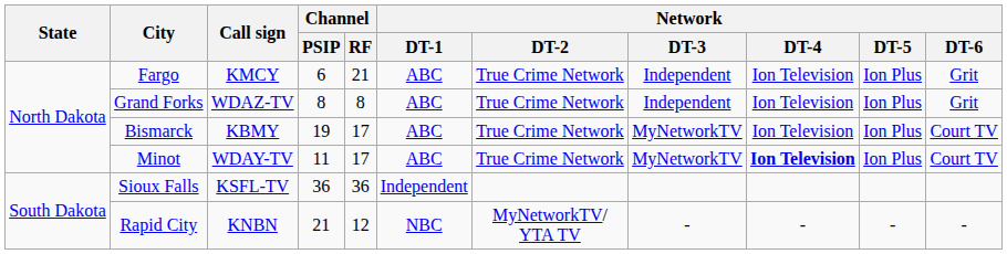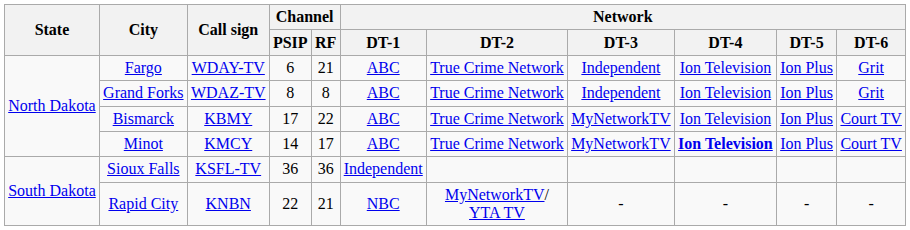 <table class="wikitable" style="text-align: center;">
 <tr>
 <th rowspan="2">State</th>
 <th rowspan="2">City</th>
 <th rowspan="2">Call sign</th>
 <th colspan="2">Channel</th>
 <th colspan="6">Network</th>
 </tr>
 <tr>
 <th>PSIP</th>
 <th>RF</th>
 <th>DT-1</th>
 <th>DT-2</th>
 <th>DT-3</th>
 <th>DT-4</th>
 <th>DT-5</th>
 <th>DT-6</th>
 </tr>
 <tr>
 <td rowspan="4"><a href='#'>North Dakota</a></td>
 <td><a href='#'>Fargo</a></td>
-<td><a href='#'>KMCY</a></td>
+<td><a href='#'>WDAY-TV</a></td>
 <td>6</td>
 <td>21</td>
 <td><a href='#'>ABC</a></td>
 <td><a href='#'>True Crime Network</a></td>
 <td><a href='#'>Independent</a></td>
 <td><a href='#'>Ion Television</a></td>
 <td><a href='#'>Ion Plus</a></td>
 <td><a href='#'>Grit</a></td>
 </tr>
 <tr>
 <td rowspan="1"><a href='#'>Grand Forks</a></td>
 <td><a href='#'>WDAZ-TV</a></td>
 <td>8</td>
 <td>8</td>
 <td><a href='#'>ABC</a></td>
 <td><a href='#'>True Crime Network</a></td>
 <td><a href='#'>Independent</a></td>
 <td><a href='#'>Ion Television</a></td>
 <td><a href='#'>Ion Plus</a></td>
 <td><a href='#'>Grit</a></td>
 </tr>
 <tr>
 <td rowspan="1"><a href='#'>Bismarck</a></td>
 <td><a href='#'>KBMY</a></td>
-<td>19</td>
 <td>17</td>
+<td>22</td>
 <td><a href='#'>ABC</a></td>
 <td><a href='#'>True Crime Network</a></td>
 <td><a href='#'>MyNetworkTV</a></td>
 <td><a href='#'>Ion Television</a></td>
 <td><a href='#'>Ion Plus</a></td>
 <td><a href='#'>Court TV</a></td>
 </tr>
 <tr>
 <td rowspan="1"><a href='#'>Minot</a></td>
-<td><a href='#'>WDAY-TV</a></td>
-<td>11</td>
+<td><a href='#'>KMCY</a></td>
+<td>14</td>
 <td>17</td>
 <td><a href='#'>ABC</a></td>
 <td><a href='#'>True Crime Network</a></td>
 <td><a href='#'>MyNetworkTV</a></td>
 <td><strong><a href='#'>Ion Television</a></strong></td>
 <td><a href='#'>Ion Plus</a></td>
 <td><a href='#'>Court TV</a></td>
 </tr>
 <tr>
 <td rowspan="2"><a href='#'>South Dakota</a></td>
 <td><a href='#'>Sioux Falls</a></td>
 <td><a href='#'>KSFL-TV</a></td>
 <td>36</td>
 <td>36</td>
 <td><a href='#'>Independent</a></td>
 <td></td>
 <td></td>
 <td></td>
 <td></td>
 <td></td>
 </tr>
 <tr>
 <td><a href='#'>Rapid City</a></td>
 <td><a href='#'>KNBN</a></td>
+<td>22</td>
 <td>21</td>
-<td>12</td>
 <td><a href='#'>NBC</a></td>
 <td><a href='#'>MyNetworkTV</a>/<br><a href='#'>YTA TV</a></td>
 <td>-</td>
 <td>-</td>
 <td>-</td>
 <td>-</td>
 </tr>
 </table>
